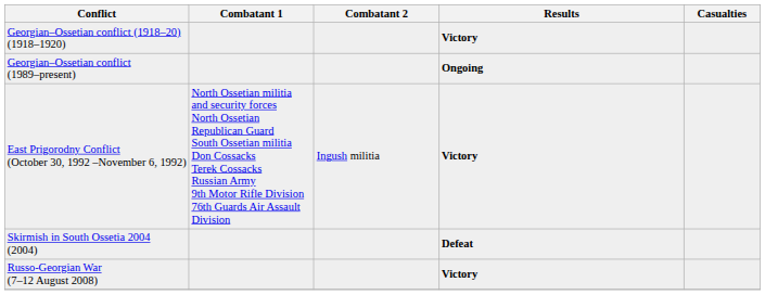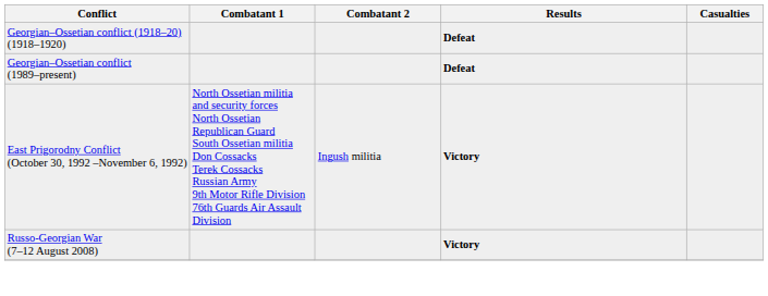 <table class="wikitable">
 <tr>
 <th style= rowspan="1"><span>Conflict</span></th>
 <th style= rowspan="1" width=170px><span>Combatant 1</span></th>
 <th style= rowspan="1" width=170px><span>Combatant 2</span></th>
 <th style= rowspan="1" width=340px><span>Results</span></th>
 <th style= rowspan="1" width=100px><span><strong>Casualties</strong></span></th>
 </tr>
 <tr>
 <td style="background:#efefef"><a href='#'>Georgian–Ossetian conflict (1918–20)</a><br>(1918–1920)</td>
 <td style="background:#efefef"></td>
 <td style="background:#efefef"></td>
-<td style="background:#efefef"><strong>Victory</strong></td>
+<td style="background:#efefef"><strong>Defeat</strong></td>
 <td style="background:#efefef"></td>
 </tr>
 <tr>
 <td style="background:#efefef"><a href='#'>Georgian–Ossetian conflict</a><br>(1989–present)</td>
 <td style="background:#efefef"><br></td>
 <td style="background:#efefef"></td>
-<td style="background:#efefef"><strong>Ongoing</strong></td>
+<td style="background:#efefef"><strong>Defeat</strong></td>
 <td style="background:#efefef"></td>
 </tr>
 <tr>
 <td style="background:#efefef"><a href='#'>East Prigorodny Conflict</a><br>(October 30, 1992 –November 6, 1992)</td>
 <td style="background:#efefef"> <a href='#'>North Ossetian militia<br>and security forces</a><br> <a href='#'>North Ossetian Republican Guard</a><br> <a href='#'>South Ossetian militia</a><br> <a href='#'>Don Cossacks</a><br> <a href='#'>Terek Cossacks</a><br> <a href='#'>Russian Army</a><br><a href='#'>9th Motor Rifle Division</a><br><a href='#'>76th Guards Air Assault Division</a></td>
 <td style="background:#efefef"> <a href='#'>Ingush</a> militia</td>
 <td style="background:#efefef"><strong>Victory</strong></td>
-<td style="background:#efefef"></td>
-</tr>
-<tr>
-<td style="background:#efefef"><a href='#'>Skirmish in South Ossetia 2004</a> <br>(2004)</td>
-<td style="background:#efefef"><br></td>
-<td style="background:#efefef"></td>
-<td style="background:#efefef"><strong>Defeat</strong></td>
 <td style="background:#efefef"></td>
 </tr>
 <tr>
 <td style="background:#efefef"><a href='#'>Russo-Georgian War</a><br>(7–12 August 2008)</td>
 <td style="background:#efefef"><br><br></td>
 <td style="background:#efefef"></td>
 <td style="background:#efefef"><strong>Victory</strong></td>
 <td style="background:#efefef"></td>
 </tr>
 <tr>
 </tr>
 </table>
